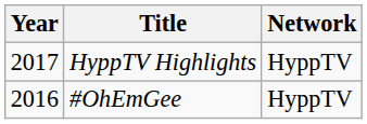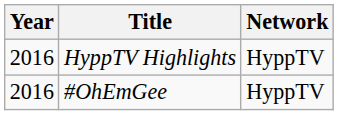 <table class="wikitable">
 <tr>
 <th>Year</th>
 <th>Title</th>
 <th>Network</th>
 </tr>
 <tr>
-<td>2017</td>
+<td>2016</td>
 <td><em>HyppTV Highlights</em></td>
 <td>HyppTV</td>
 </tr>
 <tr>
 <td>2016</td>
 <td><em>#OhEmGee</em></td>
 <td>HyppTV</td>
 </tr>
 </table>
